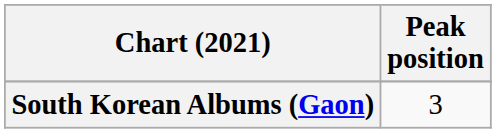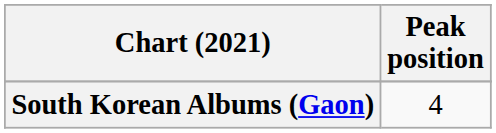 <table class="wikitable sortable plainrowheaders" style="text-align:center">
 <tr>
 <th>Chart (2021)</th>
 <th>Peak<br>position</th>
 </tr>
 <tr>
 </tr>
 <tr>
 <th scope="row">South Korean Albums (<a href='#'>Gaon</a>)</th>
-<td>3</td>
+<td>4</td>
 </tr>
 </table>
